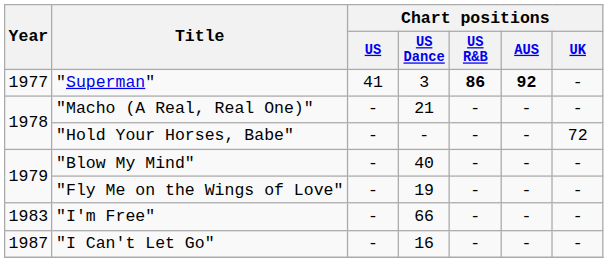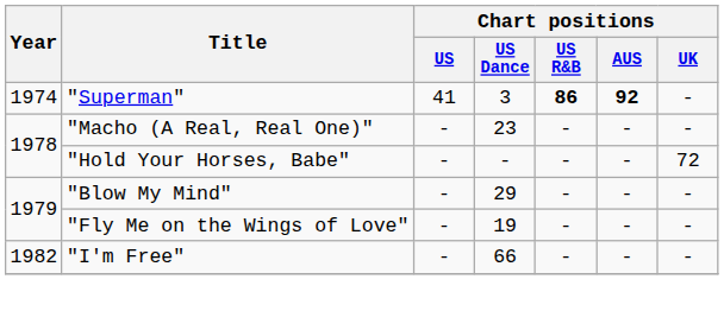 <table class="wikitable" style="text-align:center;">
 <tr>
 <th rowspan="2">Year</th>
 <th rowspan="2">Title</th>
 <th colspan="5">Chart positions</th>
 </tr>
 <tr style="font-size:smaller;">
 <th width="35"><a href='#'>US</a><br></th>
 <th width="35"><a href='#'>US<br>Dance</a><br></th>
 <th width="35"><a href='#'>US<br>R&B</a><br></th>
 <th width="35"><a href='#'>AUS</a><br></th>
 <th width="35"><a href='#'>UK</a><br></th>
 </tr>
 <tr>
-<td>1977</td>
+<td>1974</td>
 <td align="left">"<a href='#'>Superman</a>"</td>
 <td>41</td>
 <td>3</td>
 <td><strong>86</strong></td>
 <td><strong>92</strong></td>
 <td>-</td>
 </tr>
 <tr>
 <td rowspan="2">1978</td>
 <td align="left">"Macho (A Real, Real One)"</td>
 <td>-</td>
-<td>21</td>
+<td>23</td>
 <td>-</td>
 <td>-</td>
 <td>-</td>
 </tr>
 <tr>
 <td align="left">"Hold Your Horses, Babe"</td>
 <td>-</td>
 <td>-</td>
 <td>-</td>
 <td>-</td>
 <td>72</td>
 </tr>
 <tr>
 <td rowspan="2">1979</td>
 <td align="left">"Blow My Mind"</td>
 <td>-</td>
-<td>40</td>
+<td>29</td>
 <td>-</td>
 <td>-</td>
 <td>-</td>
 </tr>
 <tr>
 <td align="left">"Fly Me on the Wings of Love"</td>
 <td>-</td>
 <td>19</td>
 <td>-</td>
 <td>-</td>
 <td>-</td>
 </tr>
 <tr>
-<td>1983</td>
+<td>1982</td>
 <td align="left">"I'm Free"</td>
 <td>-</td>
 <td>66</td>
 <td>-</td>
 <td>-</td>
 <td>-</td>
 </tr>
 <tr>
-<td>1987</td>
-<td align="left">"I Can't Let Go"</td>
-<td>-</td>
-<td>16</td>
-<td>-</td>
-<td>-</td>
-<td>-</td>
-</tr>
-<tr>
 </tr>
 </table>
